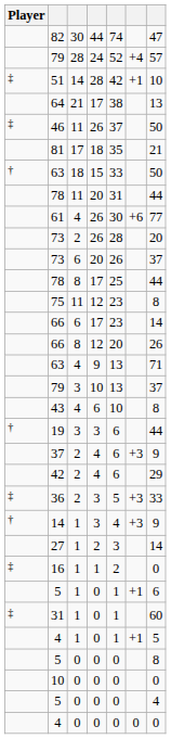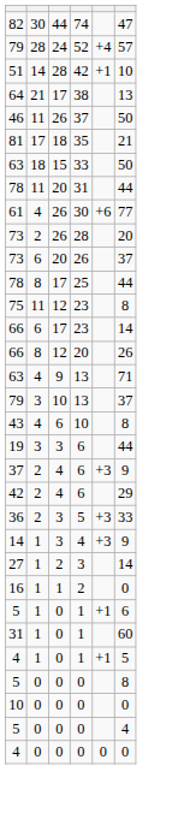 <table class="wikitable sortable" style="text-align:center;">
 <tr>
-<th>Player</th>
 <th></th>
 <th></th>
 <th></th>
 <th></th>
 <th data-sort-type="number"></th>
 <th></th>
 </tr>
 <tr>
-<td style="text-align:left;"></td>
 <td>82</td>
 <td>30</td>
 <td>44</td>
 <td>74</td>
 <td></td>
 <td>47</td>
 </tr>
 <tr>
-<td style="text-align:left;"></td>
 <td>79</td>
 <td>28</td>
 <td>24</td>
 <td>52</td>
 <td>+4</td>
 <td>57</td>
 </tr>
 <tr>
-<td style="text-align:left;"><sup>‡</sup></td>
 <td>51</td>
 <td>14</td>
 <td>28</td>
 <td>42</td>
 <td>+1</td>
 <td>10</td>
 </tr>
 <tr>
-<td style="text-align:left;"></td>
 <td>64</td>
 <td>21</td>
 <td>17</td>
 <td>38</td>
 <td></td>
 <td>13</td>
 </tr>
 <tr>
-<td style="text-align:left;"><sup>‡</sup></td>
 <td>46</td>
 <td>11</td>
 <td>26</td>
 <td>37</td>
 <td></td>
 <td>50</td>
 </tr>
 <tr>
-<td style="text-align:left;"></td>
 <td>81</td>
 <td>17</td>
 <td>18</td>
 <td>35</td>
 <td></td>
 <td>21</td>
 </tr>
 <tr>
-<td style="text-align:left;"><sup>†</sup></td>
 <td>63</td>
 <td>18</td>
 <td>15</td>
 <td>33</td>
 <td></td>
 <td>50</td>
 </tr>
 <tr>
-<td style="text-align:left;"></td>
 <td>78</td>
 <td>11</td>
 <td>20</td>
 <td>31</td>
 <td></td>
 <td>44</td>
 </tr>
 <tr>
-<td style="text-align:left;"></td>
 <td>61</td>
 <td>4</td>
 <td>26</td>
 <td>30</td>
 <td>+6</td>
 <td>77</td>
 </tr>
 <tr>
-<td style="text-align:left;"></td>
 <td>73</td>
 <td>2</td>
 <td>26</td>
 <td>28</td>
 <td></td>
 <td>20</td>
 </tr>
 <tr>
-<td style="text-align:left;"></td>
 <td>73</td>
 <td>6</td>
 <td>20</td>
 <td>26</td>
 <td></td>
 <td>37</td>
 </tr>
 <tr>
-<td style="text-align:left;"></td>
 <td>78</td>
 <td>8</td>
 <td>17</td>
 <td>25</td>
 <td></td>
 <td>44</td>
 </tr>
 <tr>
-<td style="text-align:left;"></td>
 <td>75</td>
 <td>11</td>
 <td>12</td>
 <td>23</td>
 <td></td>
 <td>8</td>
 </tr>
 <tr>
-<td style="text-align:left;"></td>
 <td>66</td>
 <td>6</td>
 <td>17</td>
 <td>23</td>
 <td></td>
 <td>14</td>
 </tr>
 <tr>
-<td style="text-align:left;"></td>
 <td>66</td>
 <td>8</td>
 <td>12</td>
 <td>20</td>
 <td></td>
 <td>26</td>
 </tr>
 <tr>
-<td style="text-align:left;"></td>
 <td>63</td>
 <td>4</td>
 <td>9</td>
 <td>13</td>
 <td></td>
 <td>71</td>
 </tr>
 <tr>
-<td style="text-align:left;"></td>
 <td>79</td>
 <td>3</td>
 <td>10</td>
 <td>13</td>
 <td></td>
 <td>37</td>
 </tr>
 <tr>
-<td style="text-align:left;"></td>
 <td>43</td>
 <td>4</td>
 <td>6</td>
 <td>10</td>
 <td></td>
 <td>8</td>
 </tr>
 <tr>
-<td style="text-align:left;"><sup>†</sup></td>
 <td>19</td>
 <td>3</td>
 <td>3</td>
 <td>6</td>
 <td></td>
 <td>44</td>
 </tr>
 <tr>
-<td style="text-align:left;"></td>
 <td>37</td>
 <td>2</td>
 <td>4</td>
 <td>6</td>
 <td>+3</td>
 <td>9</td>
 </tr>
 <tr>
-<td style="text-align:left;"></td>
 <td>42</td>
 <td>2</td>
 <td>4</td>
 <td>6</td>
 <td></td>
 <td>29</td>
 </tr>
 <tr>
-<td style="text-align:left;"><sup>‡</sup></td>
 <td>36</td>
 <td>2</td>
 <td>3</td>
 <td>5</td>
 <td>+3</td>
 <td>33</td>
 </tr>
 <tr>
-<td style="text-align:left;"><sup>†</sup></td>
 <td>14</td>
 <td>1</td>
 <td>3</td>
 <td>4</td>
 <td>+3</td>
 <td>9</td>
 </tr>
 <tr>
-<td style="text-align:left;"></td>
 <td>27</td>
 <td>1</td>
 <td>2</td>
 <td>3</td>
 <td></td>
 <td>14</td>
 </tr>
 <tr>
-<td style="text-align:left;"><sup>‡</sup></td>
 <td>16</td>
 <td>1</td>
 <td>1</td>
 <td>2</td>
 <td></td>
 <td>0</td>
 </tr>
 <tr>
-<td style="text-align:left;"></td>
 <td>5</td>
 <td>1</td>
 <td>0</td>
 <td>1</td>
 <td>+1</td>
 <td>6</td>
 </tr>
 <tr>
-<td style="text-align:left;"><sup>‡</sup></td>
 <td>31</td>
 <td>1</td>
 <td>0</td>
 <td>1</td>
 <td></td>
 <td>60</td>
 </tr>
 <tr>
-<td style="text-align:left;"></td>
 <td>4</td>
 <td>1</td>
 <td>0</td>
 <td>1</td>
 <td>+1</td>
 <td>5</td>
 </tr>
 <tr>
-<td style="text-align:left;"></td>
 <td>5</td>
 <td>0</td>
 <td>0</td>
 <td>0</td>
 <td></td>
 <td>8</td>
 </tr>
 <tr>
-<td style="text-align:left;"></td>
 <td>10</td>
 <td>0</td>
 <td>0</td>
 <td>0</td>
 <td></td>
 <td>0</td>
 </tr>
 <tr>
-<td style="text-align:left;"></td>
 <td>5</td>
 <td>0</td>
 <td>0</td>
 <td>0</td>
 <td></td>
 <td>4</td>
 </tr>
 <tr>
-<td style="text-align:left;"></td>
 <td>4</td>
 <td>0</td>
 <td>0</td>
 <td>0</td>
 <td>0</td>
 <td>0</td>
 </tr>
 </table>
